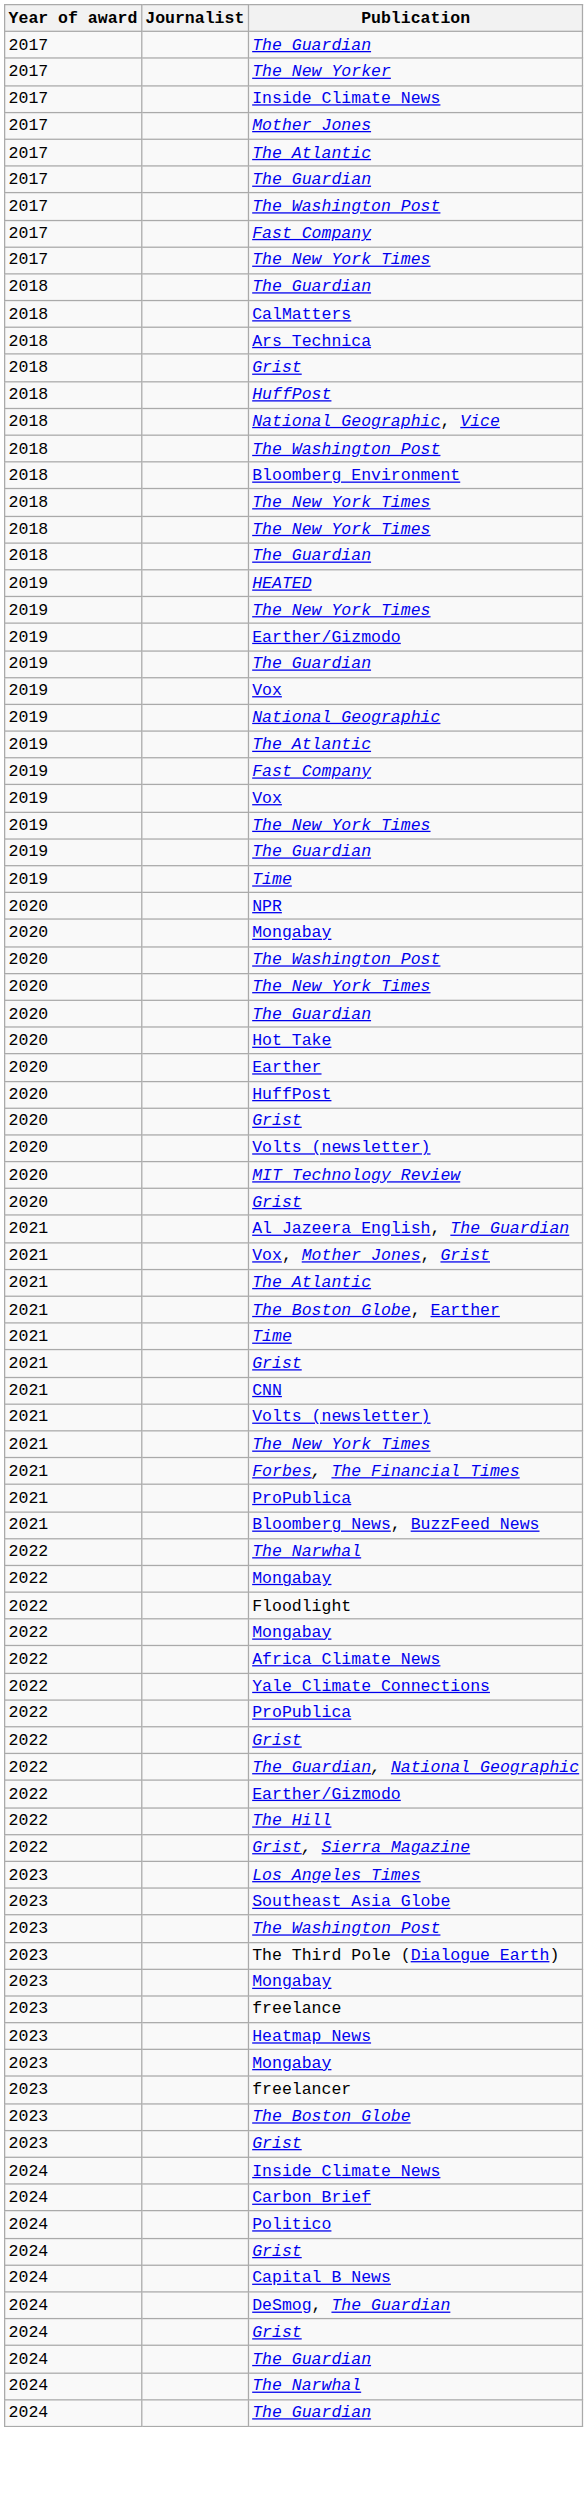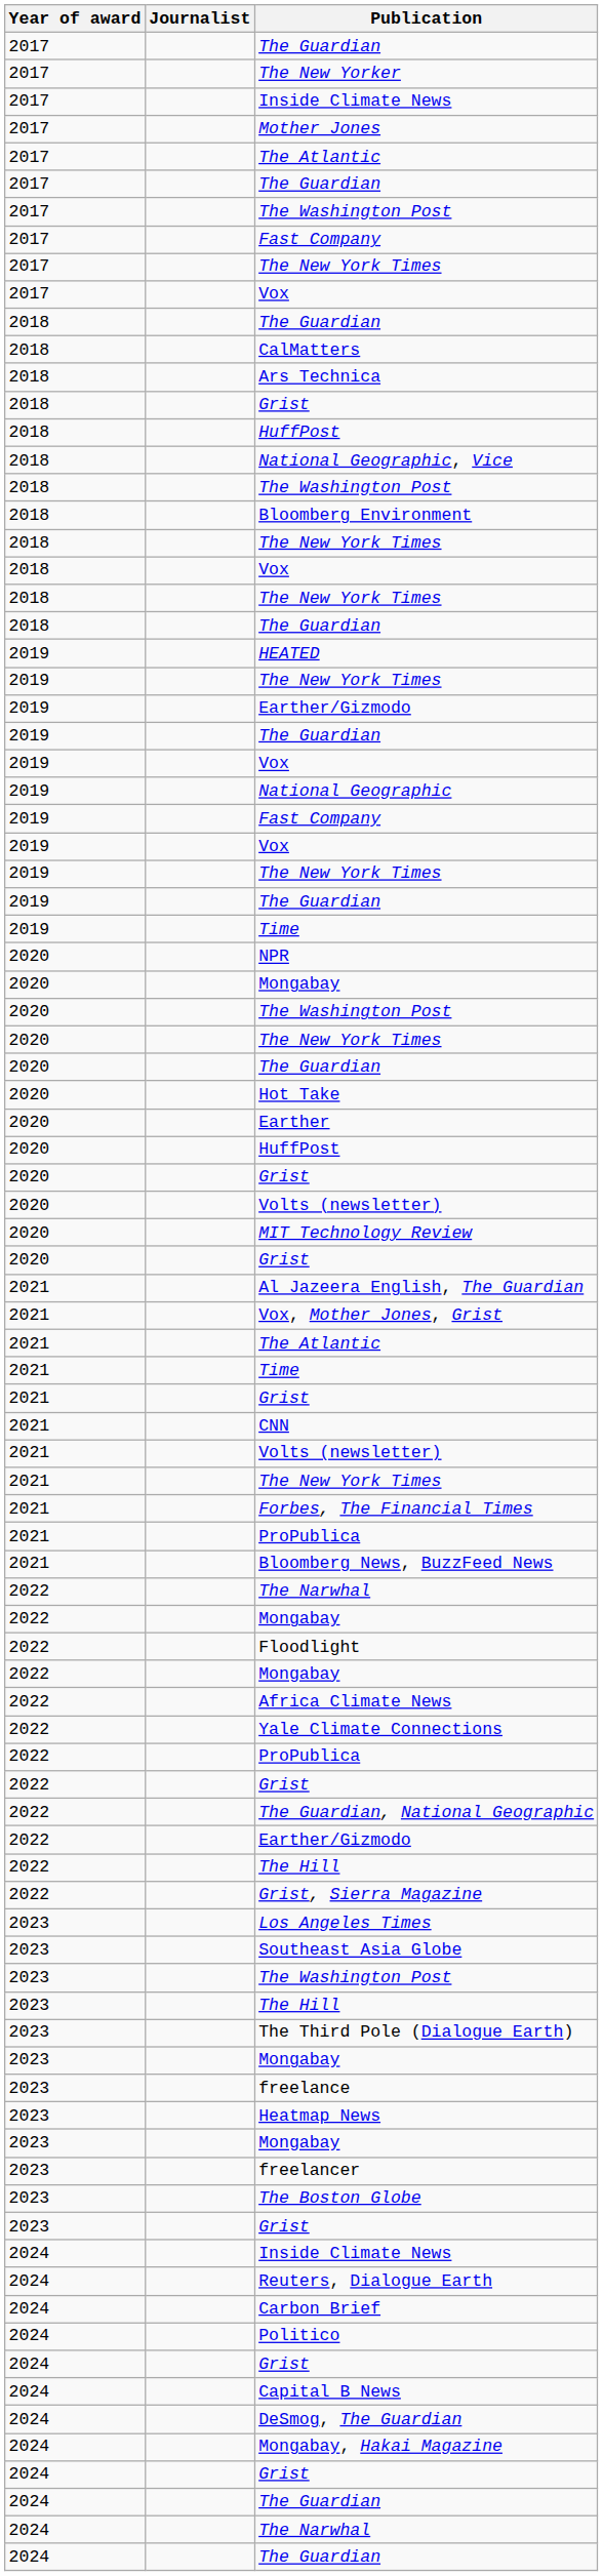 <table class="wikitable sortable">
 <tr>
 <th>Year of award</th>
 <th>Journalist</th>
 <th>Publication</th>
 </tr>
 <tr>
 <td>2017</td>
 <td></td>
 <td><em><a href='#'>The Guardian</a></em></td>
 </tr>
 <tr>
 <td>2017</td>
 <td></td>
 <td><em><a href='#'>The New Yorker</a></em></td>
 </tr>
 <tr>
 <td>2017</td>
 <td></td>
 <td><a href='#'>Inside Climate News</a></td>
 </tr>
 <tr>
 <td>2017</td>
 <td></td>
 <td><a href='#'><em>Mother Jones</em></a></td>
 </tr>
 <tr>
 <td>2017</td>
 <td></td>
 <td><em><a href='#'>The Atlantic</a></em></td>
 </tr>
 <tr>
 <td>2017</td>
 <td></td>
 <td><em><a href='#'>The Guardian</a></em></td>
 </tr>
 <tr>
 <td>2017</td>
 <td></td>
 <td><em><a href='#'>The Washington Post</a></em></td>
 </tr>
 <tr>
 <td>2017</td>
 <td></td>
 <td><em><a href='#'>Fast Company</a></em></td>
 </tr>
 <tr>
 <td>2017</td>
 <td></td>
 <td><em><a href='#'>The New York Times</a></em></td>
 </tr>
 <tr>
+<td>2017</td>
+<td></td>
+<td><a href='#'>Vox</a></td>
+</tr>
+<tr>
 <td>2018</td>
 <td></td>
 <td><em><a href='#'>The Guardian</a></em></td>
 </tr>
 <tr>
 <td>2018</td>
 <td></td>
 <td><a href='#'>CalMatters</a></td>
 </tr>
 <tr>
 <td>2018</td>
 <td></td>
 <td><a href='#'>Ars Technica</a></td>
 </tr>
 <tr>
 <td>2018</td>
 <td></td>
 <td><a href='#'><em>Grist</em></a></td>
 </tr>
 <tr>
 <td>2018</td>
 <td></td>
 <td><em><a href='#'>HuffPost</a></em></td>
 </tr>
 <tr>
 <td>2018</td>
 <td></td>
 <td><em><a href='#'>National Geographic</a></em>, <a href='#'><em>Vice</em></a></td>
 </tr>
 <tr>
 <td>2018</td>
 <td></td>
 <td><em><a href='#'>The Washington Post</a></em></td>
 </tr>
 <tr>
 <td>2018</td>
 <td></td>
 <td><a href='#'>Bloomberg Environment</a></td>
 </tr>
 <tr>
 <td>2018</td>
 <td></td>
 <td><em><a href='#'>The New York Times</a></em></td>
 </tr>
 <tr>
 <td>2018</td>
 <td></td>
+<td><a href='#'>Vox</a></td>
+</tr>
+<tr>
+<td>2018</td>
+<td></td>
 <td><em><a href='#'>The New York Times</a></em></td>
 </tr>
 <tr>
 <td>2018</td>
 <td></td>
 <td><em><a href='#'>The Guardian</a></em></td>
 </tr>
 <tr>
 <td>2019</td>
 <td></td>
 <td><em><a href='#'>HEATED</a></em></td>
 </tr>
 <tr>
 <td>2019</td>
 <td></td>
 <td><em><a href='#'>The New York Times</a></em></td>
 </tr>
 <tr>
 <td>2019</td>
 <td></td>
 <td><a href='#'>Earther/Gizmodo</a></td>
 </tr>
 <tr>
 <td>2019</td>
 <td></td>
 <td><em><a href='#'>The Guardian</a></em></td>
 </tr>
 <tr>
 <td>2019</td>
 <td></td>
 <td><a href='#'>Vox</a></td>
 </tr>
 <tr>
 <td>2019</td>
 <td></td>
 <td><em><a href='#'>National Geographic</a></em></td>
-</tr>
-<tr>
-<td>2019</td>
-<td></td>
-<td><em><a href='#'>The Atlantic</a></em></td>
 </tr>
 <tr>
 <td>2019</td>
 <td></td>
 <td><em><a href='#'>Fast Company</a></em></td>
 </tr>
 <tr>
 <td>2019</td>
 <td></td>
 <td><a href='#'>Vox</a></td>
 </tr>
 <tr>
 <td>2019</td>
 <td></td>
 <td><em><a href='#'>The New York Times</a></em></td>
 </tr>
 <tr>
 <td>2019</td>
 <td></td>
 <td><em><a href='#'>The Guardian</a></em></td>
 </tr>
 <tr>
 <td>2019</td>
 <td></td>
 <td><a href='#'><em>Time</em></a></td>
 </tr>
 <tr>
 <td>2020</td>
 <td></td>
 <td><a href='#'>NPR</a></td>
 </tr>
 <tr>
 <td>2020</td>
 <td></td>
 <td><a href='#'>Mongabay</a></td>
 </tr>
 <tr>
 <td>2020</td>
 <td></td>
 <td><em><a href='#'>The Washington Post</a></em></td>
 </tr>
 <tr>
 <td>2020</td>
 <td></td>
 <td><em><a href='#'>The New York Times</a></em></td>
 </tr>
 <tr>
 <td>2020</td>
 <td></td>
 <td><em><a href='#'>The Guardian</a></em></td>
 </tr>
 <tr>
 <td>2020</td>
 <td></td>
 <td><a href='#'>Hot Take</a></td>
 </tr>
 <tr>
 <td>2020</td>
 <td></td>
 <td><a href='#'>Earther</a></td>
 </tr>
 <tr>
 <td>2020</td>
 <td></td>
 <td><a href='#'>HuffPost</a></td>
 </tr>
 <tr>
 <td>2020</td>
 <td></td>
 <td><a href='#'><em>Grist</em></a></td>
 </tr>
 <tr>
 <td>2020</td>
 <td></td>
 <td><a href='#'>Volts (newsletter)</a></td>
 </tr>
 <tr>
 <td>2020</td>
 <td></td>
 <td><em><a href='#'>MIT Technology Review</a></em></td>
 </tr>
 <tr>
 <td>2020</td>
 <td></td>
 <td><a href='#'><em>Grist</em></a></td>
 </tr>
 <tr>
 <td>2021</td>
 <td></td>
 <td><a href='#'>Al Jazeera English</a>, <em><a href='#'>The Guardian</a></em></td>
 </tr>
 <tr>
 <td>2021</td>
 <td></td>
 <td><a href='#'>Vox</a>, <a href='#'><em>Mother Jones</em></a>, <a href='#'><em>Grist</em></a></td>
 </tr>
 <tr>
 <td>2021</td>
 <td></td>
 <td><em><a href='#'>The Atlantic</a></em></td>
-</tr>
-<tr>
-<td>2021</td>
-<td></td>
-<td><em><a href='#'>The Boston Globe</a></em>, <a href='#'>Earther</a></td>
 </tr>
 <tr>
 <td>2021</td>
 <td></td>
 <td><a href='#'><em>Time</em></a></td>
 </tr>
 <tr>
 <td>2021</td>
 <td></td>
 <td><a href='#'><em>Grist</em></a></td>
 </tr>
 <tr>
 <td>2021</td>
 <td></td>
 <td><a href='#'>CNN</a></td>
 </tr>
 <tr>
 <td>2021</td>
 <td></td>
 <td><a href='#'>Volts (newsletter)</a></td>
 </tr>
 <tr>
 <td>2021</td>
 <td></td>
 <td><em><a href='#'>The New York Times</a></em></td>
 </tr>
 <tr>
 <td>2021</td>
 <td></td>
 <td><em><a href='#'>Forbes</a>, <a href='#'>The Financial Times</a></em></td>
 </tr>
 <tr>
 <td>2021</td>
 <td></td>
 <td><a href='#'>ProPublica</a></td>
 </tr>
 <tr>
 <td>2021</td>
 <td></td>
 <td><a href='#'>Bloomberg News</a>, <a href='#'>BuzzFeed News</a></td>
 </tr>
 <tr>
 <td>2022</td>
 <td></td>
 <td><em><a href='#'>The Narwhal</a></em></td>
 </tr>
 <tr>
 <td>2022</td>
 <td></td>
 <td><a href='#'>Mongabay</a></td>
 </tr>
 <tr>
 <td>2022</td>
 <td></td>
 <td>Floodlight</td>
 </tr>
 <tr>
 <td>2022</td>
 <td></td>
 <td><a href='#'>Mongabay</a></td>
 </tr>
 <tr>
 <td>2022</td>
 <td></td>
 <td><a href='#'>Africa Climate News</a></td>
 </tr>
 <tr>
 <td>2022</td>
 <td></td>
 <td><a href='#'>Yale Climate Connections</a></td>
 </tr>
 <tr>
 <td>2022</td>
 <td></td>
 <td><a href='#'>ProPublica</a></td>
 </tr>
 <tr>
 <td>2022</td>
 <td></td>
 <td><a href='#'><em>Grist</em></a></td>
 </tr>
 <tr>
 <td>2022</td>
 <td></td>
 <td><em><a href='#'>The Guardian</a>, <a href='#'>National Geographic</a></em></td>
 </tr>
 <tr>
 <td>2022</td>
 <td></td>
 <td><a href='#'>Earther/Gizmodo</a></td>
 </tr>
 <tr>
 <td>2022</td>
 <td></td>
 <td><a href='#'><em>The Hill</em></a></td>
 </tr>
 <tr>
 <td>2022</td>
 <td></td>
 <td><em><a href='#'>Grist</a>, <a href='#'>Sierra Magazine</a></em></td>
 </tr>
 <tr>
 <td>2023</td>
 <td></td>
 <td><em><a href='#'>Los Angeles Times</a></em></td>
 </tr>
 <tr>
 <td>2023</td>
 <td></td>
 <td><a href='#'>Southeast Asia Globe</a></td>
 </tr>
 <tr>
 <td>2023</td>
 <td></td>
 <td><em><a href='#'>The Washington Post</a></em></td>
 </tr>
 <tr>
 <td>2023</td>
 <td></td>
+<td><a href='#'><em>The Hill</em></a></td>
+</tr>
+<tr>
+<td>2023</td>
+<td></td>
 <td>The Third Pole (<a href='#'>Dialogue Earth</a>)</td>
 </tr>
 <tr>
 <td>2023</td>
 <td></td>
 <td><a href='#'>Mongabay</a></td>
 </tr>
 <tr>
 <td>2023</td>
 <td></td>
 <td>freelance</td>
 </tr>
 <tr>
 <td>2023</td>
 <td></td>
 <td><a href='#'>Heatmap News</a></td>
 </tr>
 <tr>
 <td>2023</td>
 <td></td>
 <td><a href='#'>Mongabay</a></td>
 </tr>
 <tr>
 <td>2023</td>
 <td></td>
 <td>freelancer</td>
 </tr>
 <tr>
 <td>2023</td>
 <td></td>
 <td><em><a href='#'>The Boston Globe</a></em></td>
 </tr>
 <tr>
 <td>2023</td>
 <td></td>
 <td><a href='#'><em>Grist</em></a></td>
 </tr>
 <tr>
 <td>2024</td>
 <td></td>
 <td><a href='#'>Inside Climate News</a></td>
 </tr>
 <tr>
 <td>2024</td>
 <td></td>
+<td><a href='#'>Reuters</a>, <a href='#'>Dialogue Earth</a></td>
+</tr>
+<tr>
+<td>2024</td>
+<td></td>
 <td><a href='#'>Carbon Brief</a></td>
 </tr>
 <tr>
 <td>2024</td>
 <td></td>
 <td><a href='#'>Politico</a></td>
 </tr>
 <tr>
 <td>2024</td>
 <td></td>
 <td><a href='#'><em>Grist</em></a></td>
 </tr>
 <tr>
 <td>2024</td>
 <td></td>
 <td><a href='#'>Capital B News</a></td>
 </tr>
 <tr>
 <td>2024</td>
 <td></td>
 <td><a href='#'>DeSmog</a>, <em><a href='#'>The Guardian</a></em></td>
 </tr>
 <tr>
 <td>2024</td>
 <td></td>
+<td><a href='#'>Mongabay</a>, <a href='#'><em>Hakai Magazine</em></a></td>
+</tr>
+<tr>
+<td>2024</td>
+<td></td>
 <td><a href='#'><em>Grist</em></a></td>
 </tr>
 <tr>
 <td>2024</td>
 <td></td>
 <td><em><a href='#'>The Guardian</a></em></td>
 </tr>
 <tr>
 <td>2024</td>
 <td></td>
 <td><em><a href='#'>The Narwhal</a></em></td>
 </tr>
 <tr>
 <td>2024</td>
 <td></td>
 <td><em><a href='#'>The Guardian</a></em></td>
 </tr>
 </table>
